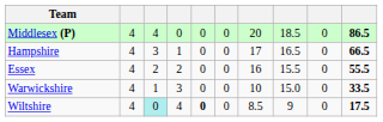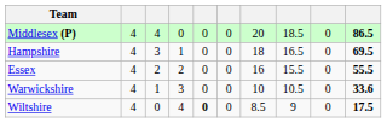 <table class="wikitable" style="text-align:center">
 <tr>
 <th width="150">Team</th>
 <th width="25"></th>
 <th width="25"></th>
 <th width="25"></th>
 <th width="25"></th>
 <th width="25"></th>
 <th width="40"></th>
 <th width="40"></th>
 <th width="40"></th>
 <th width="40"></th>
 </tr>
 <tr style="background:#cfc">
 <td style="text-align:left"><a href='#'>Middlesex</a> <strong>(P)</strong></td>
 <td>4</td>
 <td>4</td>
 <td>0</td>
 <td>0</td>
 <td>0</td>
 <td>20</td>
 <td>18.5</td>
 <td>0</td>
 <td><strong>86.5</strong></td>
 </tr>
 <tr>
 <td style="text-align:left"><a href='#'>Hampshire</a></td>
 <td>4</td>
 <td>3</td>
 <td>1</td>
 <td>0</td>
 <td>0</td>
-<td>17</td>
+<td>18</td>
 <td>16.5</td>
 <td>0</td>
-<td><strong>66.5</strong></td>
+<td><strong>69.5</strong></td>
 </tr>
 <tr>
 <td style="text-align:left"><a href='#'>Essex</a></td>
 <td>4</td>
 <td>2</td>
 <td>2</td>
 <td>0</td>
 <td>0</td>
 <td>16</td>
 <td>15.5</td>
 <td>0</td>
 <td><strong>55.5</strong></td>
 </tr>
 <tr>
 <td style="text-align:left"><a href='#'>Warwickshire</a></td>
 <td>4</td>
 <td>1</td>
 <td>3</td>
 <td>0</td>
 <td>0</td>
 <td>10</td>
-<td>15.0</td>
+<td>10.5</td>
 <td>0</td>
-<td><strong>33.5</strong></td>
+<td><strong>33.6</strong></td>
 </tr>
 <tr>
 <td style="text-align:left"><a href='#'>Wiltshire</a></td>
 <td>4</td>
-<td style="background: paleturquoise;">0</td>
+<td>0</td>
 <td>4</td>
 <td><strong>0</strong></td>
 <td>0</td>
 <td>8.5</td>
 <td>9</td>
 <td>0</td>
 <td><strong>17.5</strong></td>
 </tr>
 </table>
